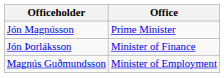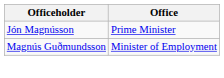 <table class="wikitable">
 <tr>
 <th>Officeholder</th>
 <th>Office</th>
 </tr>
 <tr>
 <td><a href='#'>Jón Magnússon</a></td>
 <td><a href='#'>Prime Minister</a></td>
 </tr>
 <tr>
-<td><a href='#'>Jón Þorláksson</a></td>
-<td><a href='#'>Minister of Finance</a></td>
-</tr>
-<tr>
 <td><a href='#'>Magnús Guðmundsson</a></td>
 <td><a href='#'>Minister of Employment</a></td>
 </tr>
 </table>
